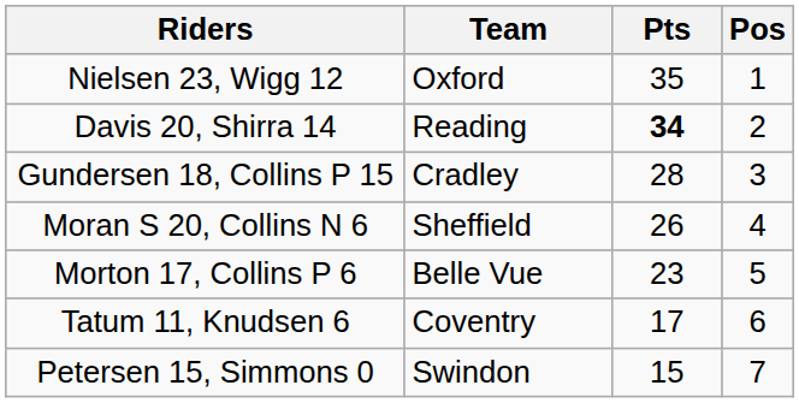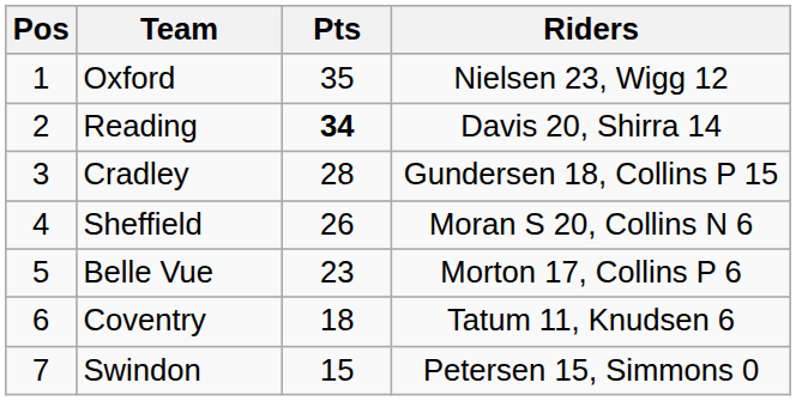 <table class=wikitable>
 <tr>
-<th width=200px>Riders</th>
+<th width=25px>Pos</th>
 <th width=100px>Team</th>
 <th width=50px>Pts</th>
-<th width=25px>Pos</th>
+<th width=200px>Riders</th>
 </tr>
 <tr align=center>
-<td>Nielsen 23, Wigg 12</td>
+<td>1</td>
 <td align=left>Oxford</td>
 <td>35</td>
-<td>1</td>
+<td>Nielsen 23, Wigg 12</td>
 </tr>
 <tr align=center>
-<td>Davis 20, Shirra 14</td>
+<td>2</td>
 <td align=left>Reading</td>
 <td><strong>34</strong></td>
-<td>2</td>
+<td>Davis 20, Shirra 14</td>
 </tr>
 <tr align=center>
-<td>Gundersen 18, Collins P 15</td>
+<td>3</td>
 <td align=left>Cradley</td>
 <td>28</td>
-<td>3</td>
+<td>Gundersen 18, Collins P 15</td>
 </tr>
 <tr align=center>
-<td>Moran S 20, Collins N 6</td>
+<td>4</td>
 <td align=left>Sheffield</td>
 <td>26</td>
-<td>4</td>
+<td>Moran S 20, Collins N 6</td>
 </tr>
 <tr align=center>
-<td>Morton 17, Collins P 6</td>
+<td>5</td>
 <td align=left>Belle Vue</td>
 <td>23</td>
-<td>5</td>
+<td>Morton 17, Collins P 6</td>
 </tr>
 <tr align=center>
+<td>6</td>
+<td align=left>Coventry</td>
+<td>18</td>
 <td>Tatum 11, Knudsen 6</td>
-<td align=left>Coventry</td>
-<td>17</td>
-<td>6</td>
 </tr>
 <tr align=center>
-<td>Petersen 15, Simmons 0</td>
+<td>7</td>
 <td align=left>Swindon</td>
 <td>15</td>
-<td>7</td>
+<td>Petersen 15, Simmons 0</td>
 </tr>
 </table>
